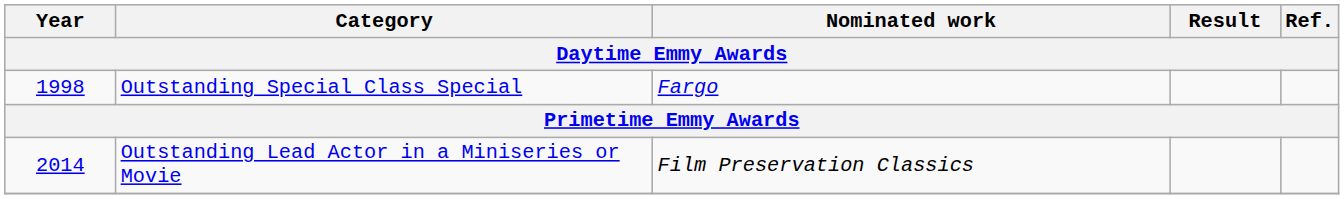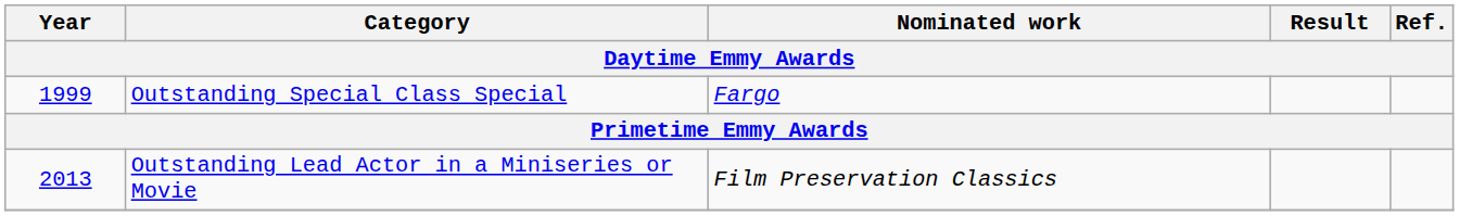 <table class=wikitable>
 <tr>
 <th scope="col" style="width:5em;">Year</th>
 <th scope="col" style="width:26em;">Category</th>
 <th scope="col" style="width:25em;">Nominated work</th>
 <th scope="col" style="width:5em;">Result</th>
 <th>Ref.</th>
 </tr>
 <tr>
 <th colspan=5><a href='#'>Daytime Emmy Awards</a></th>
 </tr>
 <tr>
-<td style="text-align:center;"><a href='#'>1998</a></td>
+<td style="text-align:center;"><a href='#'>1999</a></td>
 <td><a href='#'>Outstanding Special Class Special</a></td>
 <td><em><a href='#'>Fargo</a></em></td>
 <td></td>
 <td></td>
 </tr>
 <tr>
 <th colspan=5><a href='#'>Primetime Emmy Awards</a></th>
 </tr>
 <tr>
-<td style="text-align:center;"><a href='#'>2014</a></td>
+<td style="text-align:center;"><a href='#'>2013</a></td>
 <td><a href='#'>Outstanding Lead Actor in a Miniseries or Movie</a></td>
 <td><em>Film Preservation Classics</em></td>
 <td></td>
 <td></td>
 </tr>
 <tr>
 </tr>
 </table>
